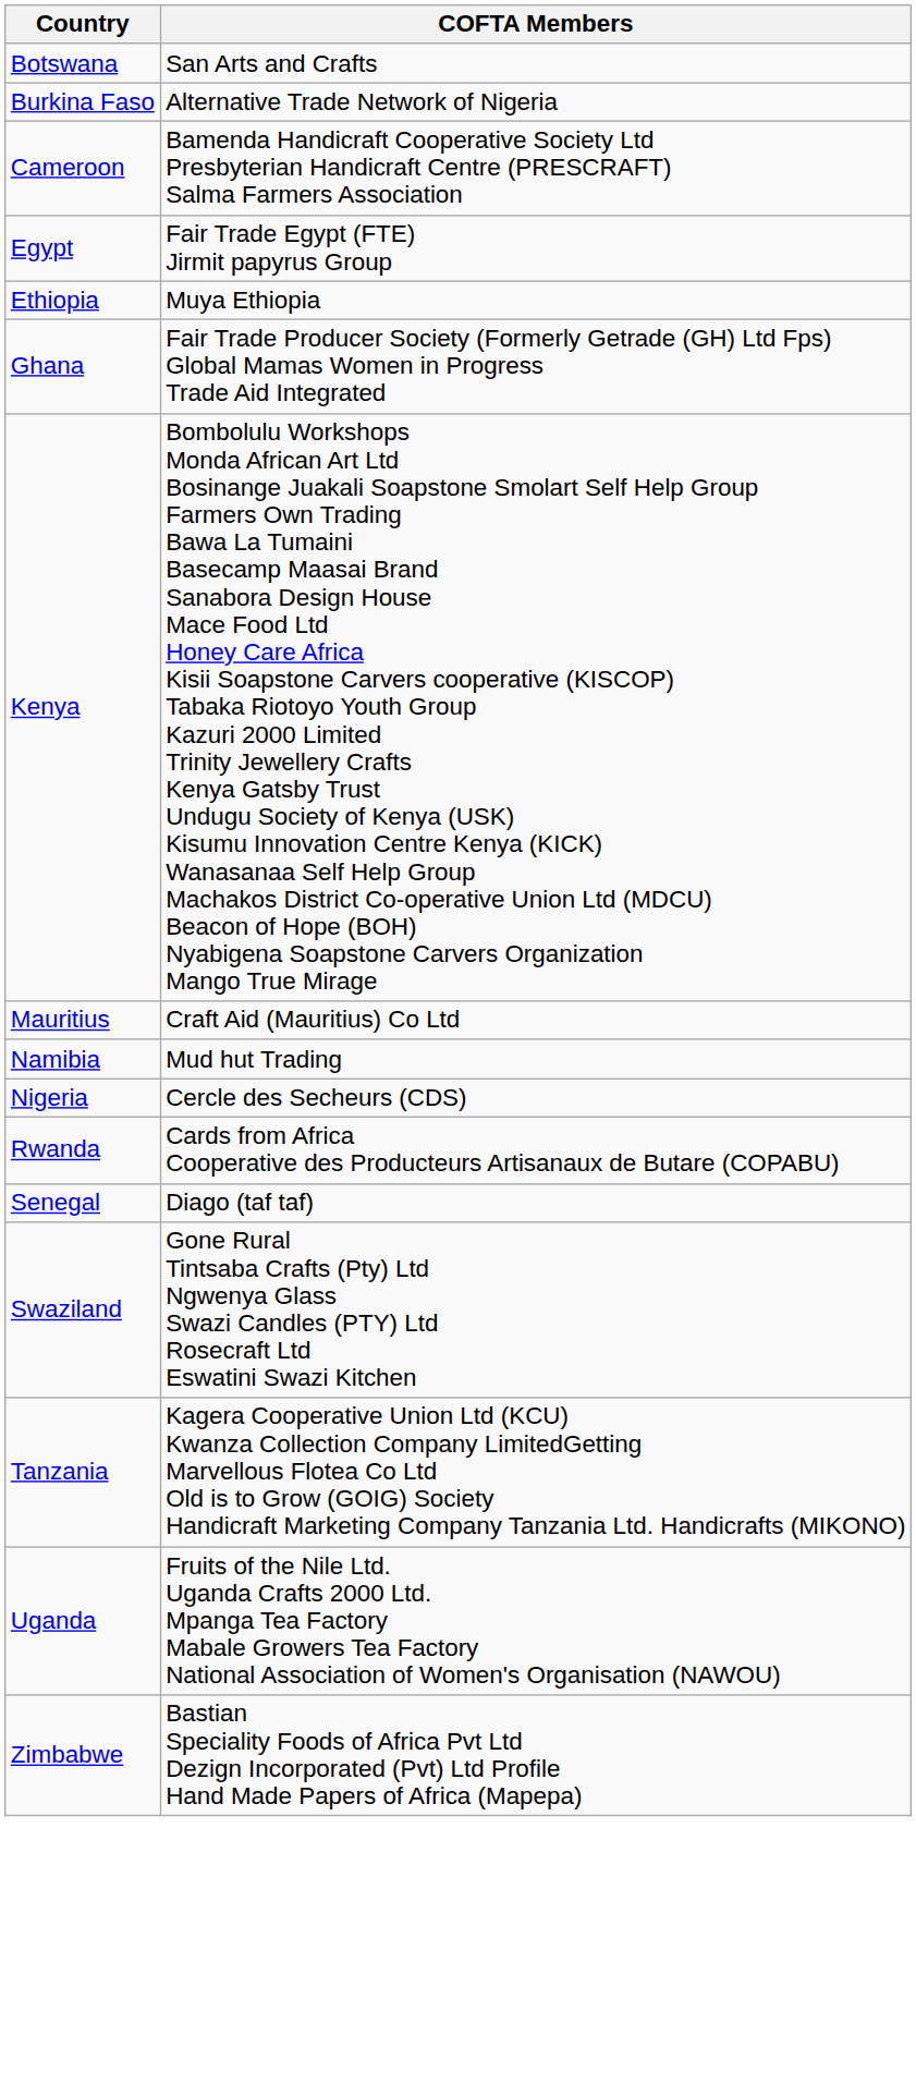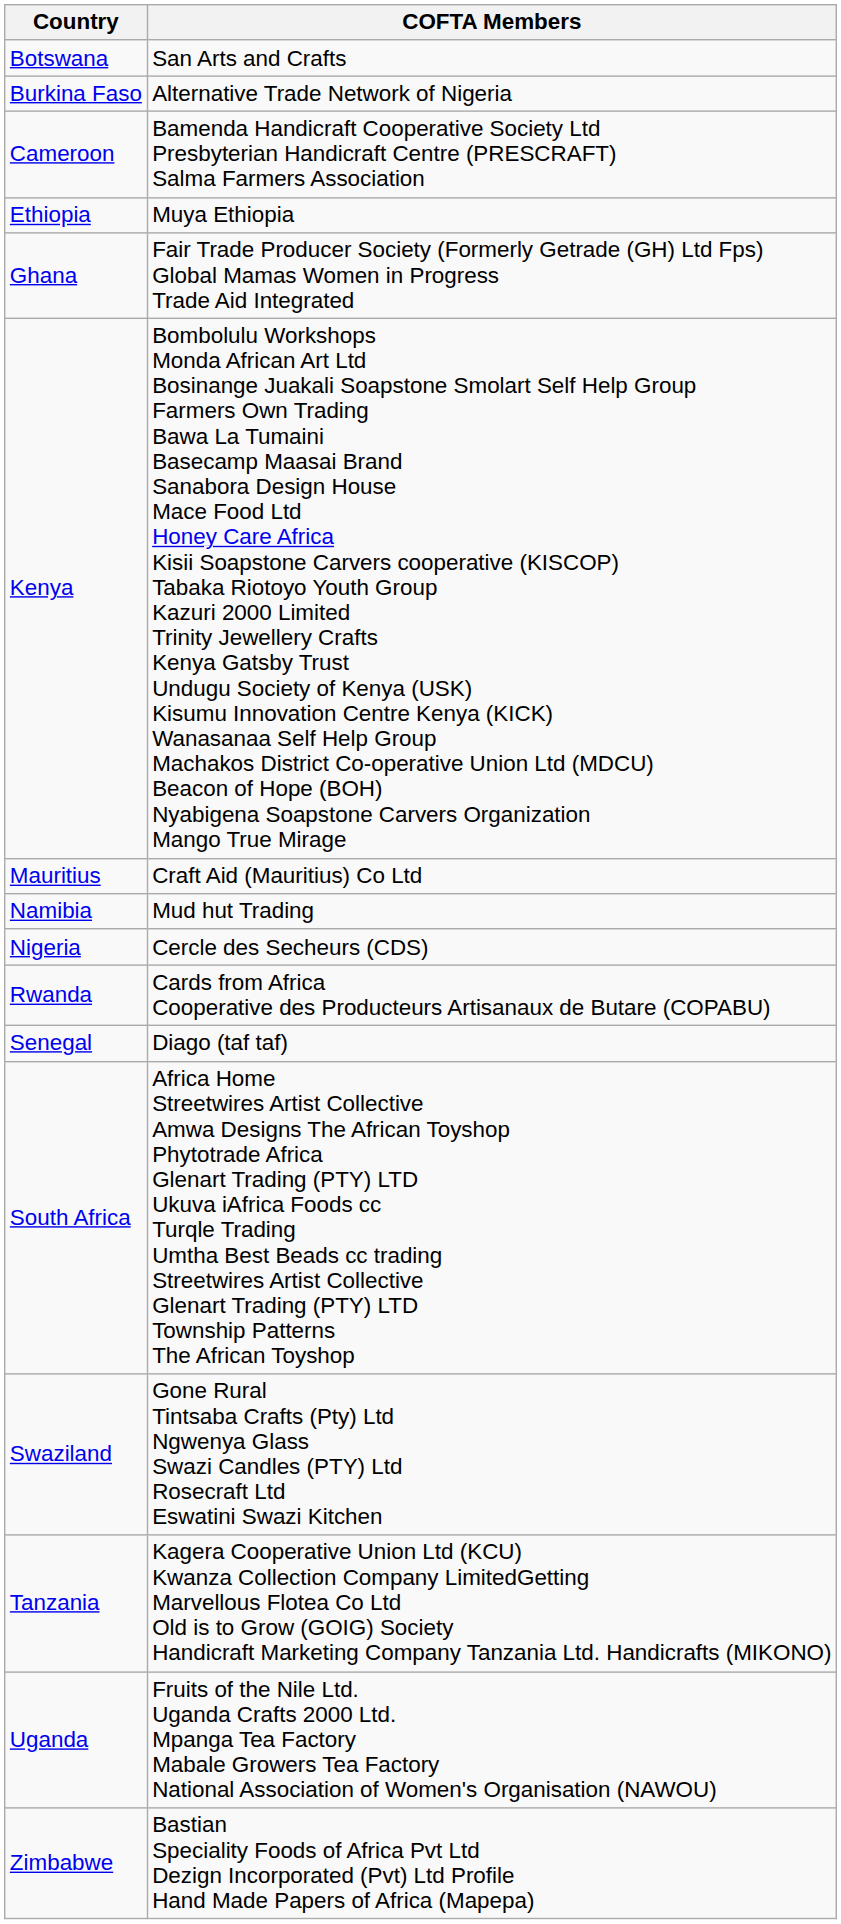 <table class="wikitable">
 <tr>
 <th>Country</th>
 <th>COFTA Members</th>
 </tr>
 <tr>
 <td><a href='#'>Botswana</a></td>
 <td>San Arts and Crafts</td>
 </tr>
 <tr>
 <td><a href='#'>Burkina Faso</a></td>
 <td>Alternative Trade Network of Nigeria</td>
 </tr>
 <tr>
 <td><a href='#'>Cameroon</a></td>
 <td>Bamenda Handicraft Cooperative Society Ltd<br>Presbyterian Handicraft Centre (PRESCRAFT)<br>Salma Farmers Association</td>
-</tr>
-<tr>
-<td><a href='#'>Egypt</a></td>
-<td>Fair Trade Egypt (FTE)<br>Jirmit papyrus Group</td>
 </tr>
 <tr>
 <td><a href='#'>Ethiopia</a></td>
 <td>Muya Ethiopia</td>
 </tr>
 <tr>
 <td><a href='#'>Ghana</a></td>
 <td>Fair Trade Producer Society (Formerly Getrade (GH) Ltd Fps)<br>Global Mamas Women in Progress<br>Trade Aid Integrated</td>
 </tr>
 <tr>
 <td><a href='#'>Kenya</a></td>
 <td>Bombolulu Workshops<br>Monda African Art Ltd<br>Bosinange Juakali Soapstone	Smolart Self Help Group<br>Farmers Own Trading<br>Bawa La Tumaini<br>Basecamp Maasai Brand<br>Sanabora Design House<br>Mace Food Ltd<br><a href='#'>Honey Care Africa</a><br>Kisii Soapstone Carvers cooperative (KISCOP)<br>Tabaka Riotoyo Youth Group<br>Kazuri 2000 Limited<br>Trinity Jewellery Crafts<br>Kenya Gatsby Trust<br>Undugu Society of Kenya (USK)<br>Kisumu Innovation Centre Kenya (KICK)<br>Wanasanaa Self Help Group<br>Machakos District Co-operative Union Ltd (MDCU)<br>Beacon of Hope (BOH)<br>Nyabigena Soapstone Carvers Organization<br>Mango True Mirage</td>
 </tr>
 <tr>
 <td><a href='#'>Mauritius</a></td>
 <td>Craft Aid (Mauritius) Co Ltd</td>
 </tr>
 <tr>
 <td><a href='#'>Namibia</a></td>
 <td>Mud hut Trading</td>
 </tr>
 <tr>
 <td><a href='#'>Nigeria</a></td>
 <td>Cercle des Secheurs (CDS)</td>
 </tr>
 <tr>
 <td><a href='#'>Rwanda</a></td>
 <td>Cards from Africa<br>Cooperative des Producteurs Artisanaux de Butare (COPABU)</td>
 </tr>
 <tr>
 <td><a href='#'>Senegal</a></td>
 <td>Diago (taf taf)</td>
 </tr>
 <tr>
+<td><a href='#'>South Africa</a></td>
+<td>Africa Home<br>Streetwires Artist Collective<br>Amwa Designs	The African Toyshop<br>Phytotrade Africa<br>Glenart Trading (PTY) LTD<br>Ukuva iAfrica Foods cc	<br>Turqle Trading<br>Umtha Best Beads cc trading<br>Streetwires Artist Collective<br>Glenart Trading (PTY) LTD<br>Township Patterns<br>The African Toyshop</td>
+</tr>
+<tr>
 <td><a href='#'>Swaziland</a></td>
 <td>Gone Rural<br>Tintsaba Crafts (Pty) Ltd<br>Ngwenya Glass<br>Swazi Candles (PTY) Ltd<br>Rosecraft Ltd<br>Eswatini Swazi Kitchen</td>
 </tr>
 <tr>
 <td><a href='#'>Tanzania</a></td>
 <td>Kagera Cooperative Union Ltd (KCU)<br>Kwanza Collection Company LimitedGetting<br>Marvellous Flotea Co Ltd<br>Old is to Grow (GOIG) Society<br>Handicraft Marketing Company Tanzania Ltd. Handicrafts (MIKONO)</td>
 </tr>
 <tr>
 <td><a href='#'>Uganda</a></td>
 <td>Fruits of the Nile Ltd.<br>Uganda Crafts 2000 Ltd.<br>Mpanga Tea Factory<br>Mabale Growers Tea Factory<br>National Association of Women's Organisation (NAWOU)</td>
 </tr>
 <tr>
 <td><a href='#'>Zimbabwe</a></td>
 <td>Bastian<br>Speciality Foods of Africa Pvt Ltd<br>Dezign Incorporated (Pvt) Ltd Profile<br>Hand Made Papers of Africa (Mapepa)</td>
 </tr>
 </table>
